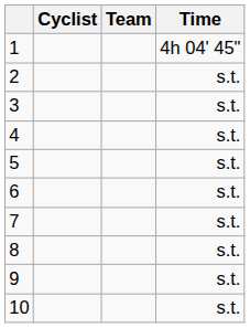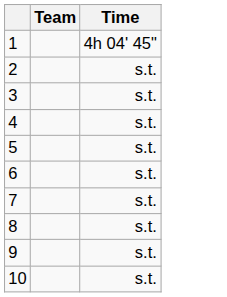 <table class="wikitable">
 <tr>
 <th></th>
-<th>Cyclist</th>
 <th>Team</th>
 <th>Time</th>
 </tr>
 <tr>
 <td>1</td>
 <td></td>
-<td></td>
 <td align=right>4h 04' 45"</td>
 </tr>
 <tr>
 <td>2</td>
-<td></td>
 <td></td>
 <td align=right>s.t.</td>
 </tr>
 <tr>
 <td>3</td>
 <td></td>
-<td></td>
 <td align=right>s.t.</td>
 </tr>
 <tr>
 <td>4</td>
-<td></td>
 <td></td>
 <td align=right>s.t.</td>
 </tr>
 <tr>
 <td>5</td>
 <td></td>
-<td></td>
 <td align=right>s.t.</td>
 </tr>
 <tr>
 <td>6</td>
-<td></td>
 <td></td>
 <td align=right>s.t.</td>
 </tr>
 <tr>
 <td>7</td>
 <td></td>
-<td></td>
 <td align=right>s.t.</td>
 </tr>
 <tr>
 <td>8</td>
-<td></td>
 <td></td>
 <td align=right>s.t.</td>
 </tr>
 <tr>
 <td>9</td>
 <td></td>
-<td></td>
 <td align=right>s.t.</td>
 </tr>
 <tr>
 <td>10</td>
 <td></td>
-<td></td>
 <td align=right>s.t.</td>
 </tr>
 </table>
